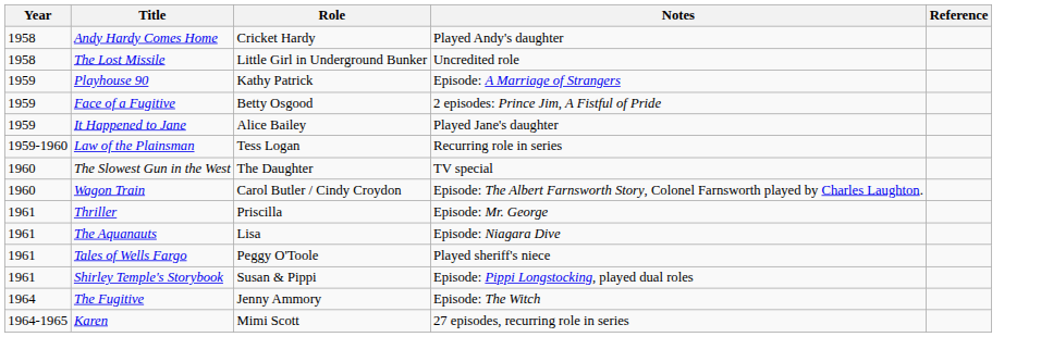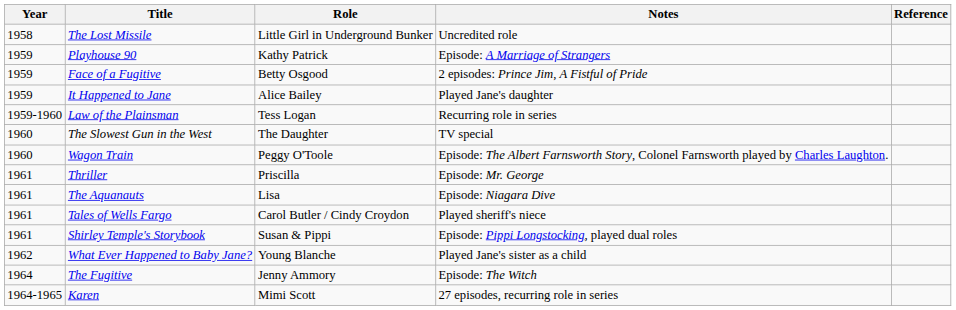 <table class="wikitable">
 <tr>
 <th>Year</th>
 <th>Title</th>
 <th>Role</th>
 <th>Notes</th>
 <th>Reference</th>
-</tr>
-<tr>
-<td>1958</td>
-<td><em><a href='#'>Andy Hardy Comes Home</a></em></td>
-<td>Cricket Hardy</td>
-<td>Played Andy's daughter</td>
-<td></td>
 </tr>
 <tr>
 <td>1958</td>
 <td><em><a href='#'>The Lost Missile</a></em></td>
 <td>Little Girl in Underground Bunker</td>
 <td>Uncredited role</td>
 <td></td>
 </tr>
 <tr>
 <td>1959</td>
 <td><em><a href='#'>Playhouse 90</a></em></td>
 <td>Kathy Patrick</td>
 <td>Episode: <em><a href='#'>A Marriage of Strangers</a></em></td>
 <td></td>
 </tr>
 <tr>
 <td>1959</td>
 <td><em><a href='#'>Face of a Fugitive</a></em></td>
 <td>Betty Osgood</td>
 <td>2 episodes: <em>Prince Jim</em>, <em>A Fistful of Pride</em></td>
 <td></td>
 </tr>
 <tr>
 <td>1959</td>
 <td><em><a href='#'>It Happened to Jane</a></em></td>
 <td>Alice Bailey</td>
 <td>Played Jane's daughter</td>
 <td></td>
 </tr>
 <tr>
 <td>1959-1960</td>
 <td><em><a href='#'>Law of the Plainsman</a></em></td>
 <td>Tess Logan</td>
 <td>Recurring role in series</td>
 <td></td>
 </tr>
 <tr>
 <td>1960</td>
 <td><em>The Slowest Gun in the West</em></td>
 <td>The Daughter</td>
 <td>TV special</td>
 <td></td>
 </tr>
 <tr>
 <td>1960</td>
 <td><em><a href='#'>Wagon Train</a></em></td>
-<td>Carol Butler / Cindy Croydon</td>
+<td>Peggy O'Toole</td>
 <td>Episode: <em>The Albert Farnsworth Story</em>, Colonel Farnsworth played by <a href='#'>Charles Laughton</a>.</td>
 </tr>
 <tr>
 <td>1961</td>
 <td><em><a href='#'>Thriller</a></em></td>
 <td>Priscilla</td>
 <td>Episode: <em>Mr. George</em></td>
 <td></td>
 </tr>
 <tr>
 <td>1961</td>
 <td><em><a href='#'>The Aquanauts</a></em></td>
 <td>Lisa</td>
 <td>Episode: <em>Niagara Dive</em></td>
 <td></td>
 </tr>
 <tr>
 <td>1961</td>
 <td><em><a href='#'>Tales of Wells Fargo</a></em></td>
-<td>Peggy O'Toole</td>
+<td>Carol Butler / Cindy Croydon</td>
 <td>Played sheriff's niece</td>
 <td></td>
 </tr>
 <tr>
 <td>1961</td>
 <td><em><a href='#'>Shirley Temple's Storybook</a></em></td>
 <td>Susan & Pippi</td>
 <td>Episode: <em><a href='#'>Pippi Longstocking</a></em>, played dual roles</td>
+<td></td>
+</tr>
+<tr>
+<td>1962</td>
+<td><em><a href='#'>What Ever Happened to Baby Jane?</a></em></td>
+<td>Young Blanche</td>
+<td>Played Jane's sister as a child</td>
 <td></td>
 </tr>
 <tr>
 <td>1964</td>
 <td><em><a href='#'>The Fugitive</a></em></td>
 <td>Jenny Ammory</td>
 <td>Episode: <em>The Witch</em></td>
 <td></td>
 </tr>
 <tr>
 <td>1964-1965</td>
 <td><a href='#'><em>Karen</em></a></td>
 <td>Mimi Scott</td>
 <td>27 episodes, recurring role in series</td>
 <td></td>
 </tr>
 </table>
